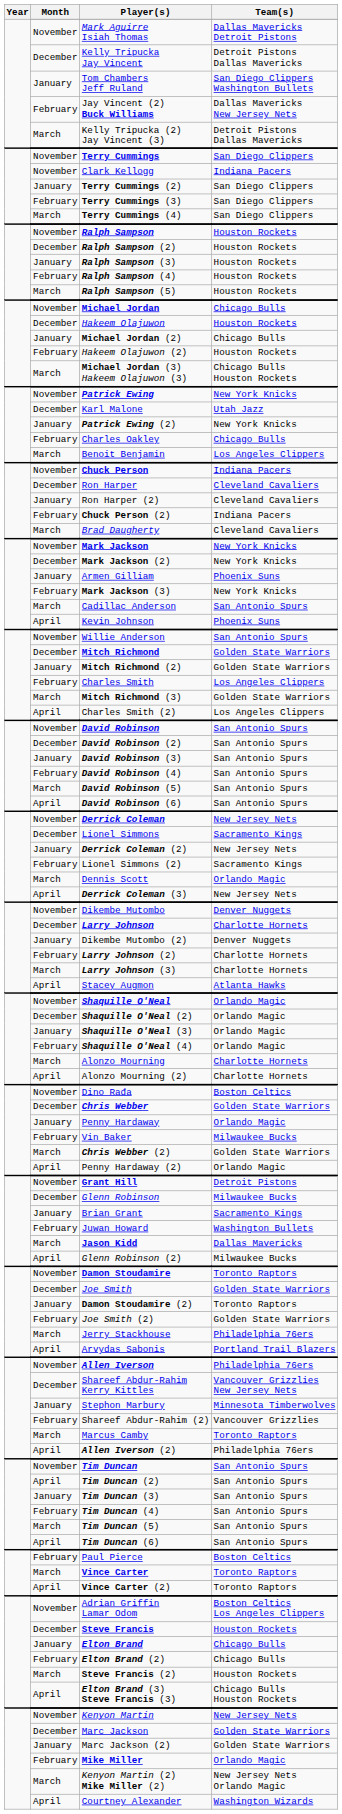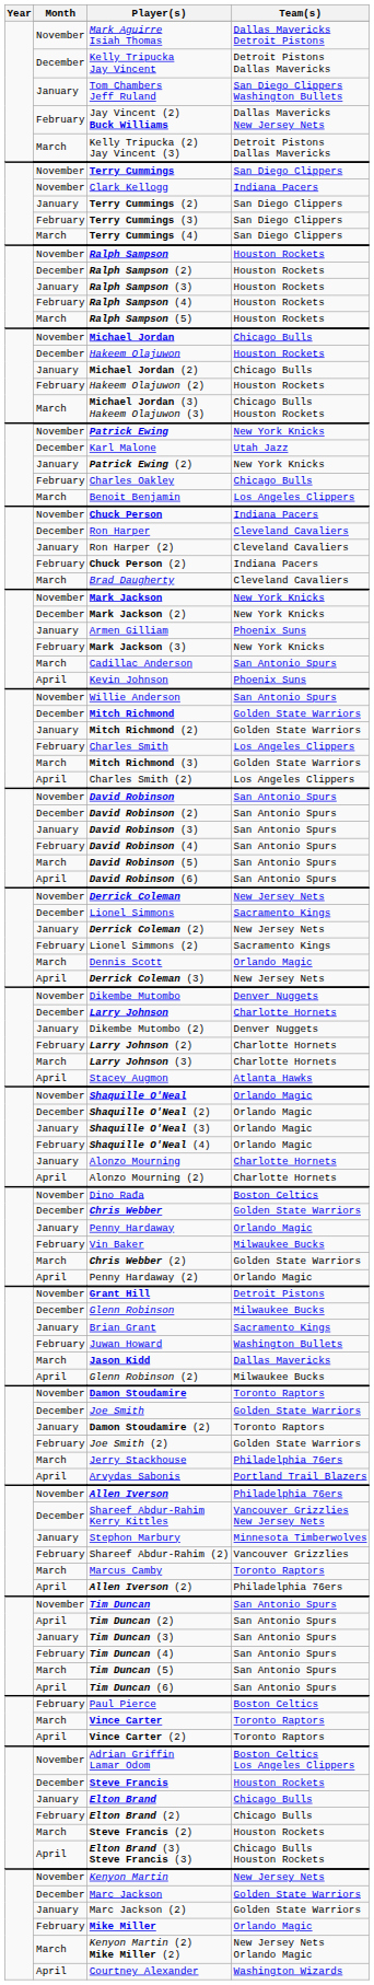 <table class="wikitable">
 <tr>
 <th>Year</th>
 <th>Month</th>
 <th>Player(s)</th>
 <th>Team(s)</th>
 </tr>
 <tr>
 <td rowspan=6></td>
 </tr>
 <tr>
 <td>November</td>
 <td><em><a href='#'>Mark Aguirre</a></em><br><a href='#'>Isiah Thomas</a></td>
 <td><a href='#'>Dallas Mavericks</a><br><a href='#'>Detroit Pistons</a></td>
 </tr>
 <tr>
 <td>December</td>
 <td><a href='#'>Kelly Tripucka</a><br><a href='#'>Jay Vincent</a></td>
 <td>Detroit Pistons<br>Dallas Mavericks</td>
 </tr>
 <tr>
 <td>January</td>
 <td><a href='#'>Tom Chambers</a><br><a href='#'>Jeff Ruland</a></td>
 <td><a href='#'>San Diego Clippers</a><br><a href='#'>Washington Bullets</a></td>
 </tr>
 <tr>
 <td>February</td>
 <td>Jay Vincent (2)<br><strong><a href='#'>Buck Williams</a></strong></td>
 <td>Dallas Mavericks<br><a href='#'>New Jersey Nets</a></td>
 </tr>
 <tr>
 <td>March</td>
 <td>Kelly Tripucka (2)<br>Jay Vincent (3)</td>
 <td>Detroit Pistons<br>Dallas Mavericks</td>
 </tr>
 <tr style="border-top:2px solid black">
 <td rowspan=6></td>
 </tr>
 <tr style="border-top:2px solid black">
 <td>November</td>
 <td><strong><a href='#'>Terry Cummings</a></strong></td>
 <td><a href='#'>San Diego Clippers</a></td>
 </tr>
 <tr>
 <td>November</td>
 <td><a href='#'>Clark Kellogg</a></td>
 <td><a href='#'>Indiana Pacers</a></td>
 </tr>
 <tr>
 <td>January</td>
 <td><strong>Terry Cummings</strong> (2)</td>
 <td>San Diego Clippers</td>
 </tr>
 <tr>
 <td>February</td>
 <td><strong>Terry Cummings</strong> (3)</td>
 <td>San Diego Clippers</td>
 </tr>
 <tr>
 <td>March</td>
 <td><strong>Terry Cummings</strong> (4)</td>
 <td>San Diego Clippers</td>
 </tr>
 <tr style="border-top:2px solid black">
 <td rowspan=6></td>
 </tr>
 <tr style="border-top:2px solid black">
 <td>November</td>
 <td><strong><em><a href='#'>Ralph Sampson</a></em></strong></td>
 <td><a href='#'>Houston Rockets</a></td>
 </tr>
 <tr>
 <td>December</td>
 <td><strong><em>Ralph Sampson</em></strong> (2)</td>
 <td>Houston Rockets</td>
 </tr>
 <tr>
 <td>January</td>
 <td><strong><em>Ralph Sampson</em></strong> (3)</td>
 <td>Houston Rockets</td>
 </tr>
 <tr>
 <td>February</td>
 <td><strong><em>Ralph Sampson</em></strong> (4)</td>
 <td>Houston Rockets</td>
 </tr>
 <tr>
 <td>March</td>
 <td><strong><em>Ralph Sampson</em></strong> (5)</td>
 <td>Houston Rockets</td>
 </tr>
 <tr style="border-top:2px solid black">
 <td rowspan=6></td>
 </tr>
 <tr style="border-top:2px solid black">
 <td>November</td>
 <td><strong><a href='#'>Michael Jordan</a></strong></td>
 <td><a href='#'>Chicago Bulls</a></td>
 </tr>
 <tr>
 <td>December</td>
 <td><em><a href='#'>Hakeem Olajuwon</a></em></td>
 <td><a href='#'>Houston Rockets</a></td>
 </tr>
 <tr>
 <td>January</td>
 <td><strong>Michael Jordan</strong> (2)</td>
 <td>Chicago Bulls</td>
 </tr>
 <tr>
 <td>February</td>
 <td><em>Hakeem Olajuwon</em> (2)</td>
 <td>Houston Rockets</td>
 </tr>
 <tr>
 <td>March</td>
 <td><strong>Michael Jordan</strong> (3)<br><em>Hakeem Olajuwon</em> (3)</td>
 <td>Chicago Bulls<br>Houston Rockets</td>
 </tr>
 <tr style="border-top:2px solid black">
 <td rowspan=6></td>
 </tr>
 <tr style="border-top:2px solid black">
 <td>November</td>
 <td><strong><em><a href='#'>Patrick Ewing</a></em></strong></td>
 <td><a href='#'>New York Knicks</a></td>
 </tr>
 <tr>
 <td>December</td>
 <td><a href='#'>Karl Malone</a></td>
 <td><a href='#'>Utah Jazz</a></td>
 </tr>
 <tr>
 <td>January</td>
 <td><strong><em>Patrick Ewing</em></strong> (2)</td>
 <td>New York Knicks</td>
 </tr>
 <tr>
 <td>February</td>
 <td><a href='#'>Charles Oakley</a></td>
 <td><a href='#'>Chicago Bulls</a></td>
 </tr>
 <tr>
 <td>March</td>
 <td><a href='#'>Benoit Benjamin</a></td>
 <td><a href='#'>Los Angeles Clippers</a></td>
 </tr>
 <tr style="border-top:2px solid black">
 <td rowspan=6></td>
 </tr>
 <tr style="border-top:2px solid black">
 <td>November</td>
 <td><strong><a href='#'>Chuck Person</a></strong></td>
 <td><a href='#'>Indiana Pacers</a></td>
 </tr>
 <tr>
 <td>December</td>
 <td><a href='#'>Ron Harper</a></td>
 <td><a href='#'>Cleveland Cavaliers</a></td>
 </tr>
 <tr>
 <td>January</td>
 <td>Ron Harper (2)</td>
 <td>Cleveland Cavaliers</td>
 </tr>
 <tr>
 <td>February</td>
 <td><strong>Chuck Person</strong> (2)</td>
 <td>Indiana Pacers</td>
 </tr>
 <tr>
 <td>March</td>
 <td><em><a href='#'>Brad Daugherty</a></em></td>
 <td>Cleveland Cavaliers</td>
 </tr>
 <tr style="border-top:2px solid black">
 <td rowspan=7></td>
 </tr>
 <tr style="border-top:2px solid black">
 <td>November</td>
 <td><strong><a href='#'>Mark Jackson</a></strong></td>
 <td><a href='#'>New York Knicks</a></td>
 </tr>
 <tr>
 <td>December</td>
 <td><strong>Mark Jackson</strong> (2)</td>
 <td>New York Knicks</td>
 </tr>
 <tr>
 <td>January</td>
 <td><a href='#'>Armen Gilliam</a></td>
 <td><a href='#'>Phoenix Suns</a></td>
 </tr>
 <tr>
 <td>February</td>
 <td><strong>Mark Jackson</strong> (3)</td>
 <td>New York Knicks</td>
 </tr>
 <tr>
 <td>March</td>
 <td><a href='#'>Cadillac Anderson</a></td>
 <td><a href='#'>San Antonio Spurs</a></td>
 </tr>
 <tr>
 <td>April</td>
 <td><a href='#'>Kevin Johnson</a></td>
 <td><a href='#'>Phoenix Suns</a></td>
 </tr>
 <tr style="border-top:2px solid black">
 <td rowspan=7></td>
 </tr>
 <tr style="border-top:2px solid black">
 <td>November</td>
 <td><a href='#'>Willie Anderson</a></td>
 <td><a href='#'>San Antonio Spurs</a></td>
 </tr>
 <tr>
 <td>December</td>
 <td><strong><a href='#'>Mitch Richmond</a></strong></td>
 <td><a href='#'>Golden State Warriors</a></td>
 </tr>
 <tr>
 <td>January</td>
 <td><strong>Mitch Richmond</strong> (2)</td>
 <td>Golden State Warriors</td>
 </tr>
 <tr>
 <td>February</td>
 <td><a href='#'>Charles Smith</a></td>
 <td><a href='#'>Los Angeles Clippers</a></td>
 </tr>
 <tr>
 <td>March</td>
 <td><strong>Mitch Richmond</strong> (3)</td>
 <td>Golden State Warriors</td>
 </tr>
 <tr>
 <td>April</td>
 <td>Charles Smith (2)</td>
 <td>Los Angeles Clippers</td>
 </tr>
 <tr style="border-top:2px solid black">
 <td rowspan=7></td>
 </tr>
 <tr style="border-top:2px solid black">
 <td>November</td>
 <td><strong><em><a href='#'>David Robinson</a></em></strong></td>
 <td><a href='#'>San Antonio Spurs</a></td>
 </tr>
 <tr>
 <td>December</td>
 <td><strong><em>David Robinson</em></strong> (2)</td>
 <td>San Antonio Spurs</td>
 </tr>
 <tr>
 <td>January</td>
 <td><strong><em>David Robinson</em></strong> (3)</td>
 <td>San Antonio Spurs</td>
 </tr>
 <tr>
 <td>February</td>
 <td><strong><em>David Robinson</em></strong> (4)</td>
 <td>San Antonio Spurs</td>
 </tr>
 <tr>
 <td>March</td>
 <td><strong><em>David Robinson</em></strong> (5)</td>
 <td>San Antonio Spurs</td>
 </tr>
 <tr>
 <td>April</td>
 <td><strong><em>David Robinson</em></strong> (6)</td>
 <td>San Antonio Spurs</td>
 </tr>
 <tr style="border-top:2px solid black">
 <td rowspan=7></td>
 </tr>
 <tr style="border-top:2px solid black">
 <td>November</td>
 <td><strong><em><a href='#'>Derrick Coleman</a></em></strong></td>
 <td><a href='#'>New Jersey Nets</a></td>
 </tr>
 <tr>
 <td>December</td>
 <td><a href='#'>Lionel Simmons</a></td>
 <td><a href='#'>Sacramento Kings</a></td>
 </tr>
 <tr>
 <td>January</td>
 <td><strong><em>Derrick Coleman</em></strong> (2)</td>
 <td>New Jersey Nets</td>
 </tr>
 <tr>
 <td>February</td>
 <td>Lionel Simmons (2)</td>
 <td>Sacramento Kings</td>
 </tr>
 <tr>
 <td>March</td>
 <td><a href='#'>Dennis Scott</a></td>
 <td><a href='#'>Orlando Magic</a></td>
 </tr>
 <tr>
 <td>April</td>
 <td><strong><em>Derrick Coleman</em></strong> (3)</td>
 <td>New Jersey Nets</td>
 </tr>
 <tr style="border-top:2px solid black">
 <td rowspan=7></td>
 </tr>
 <tr style="border-top:2px solid black">
 <td>November</td>
 <td><a href='#'>Dikembe Mutombo</a></td>
 <td><a href='#'>Denver Nuggets</a></td>
 </tr>
 <tr>
 <td>December</td>
 <td><strong><em><a href='#'>Larry Johnson</a></em></strong></td>
 <td><a href='#'>Charlotte Hornets</a></td>
 </tr>
 <tr>
 <td>January</td>
 <td>Dikembe Mutombo (2)</td>
 <td>Denver Nuggets</td>
 </tr>
 <tr>
 <td>February</td>
 <td><strong><em>Larry Johnson</em></strong> (2)</td>
 <td>Charlotte Hornets</td>
 </tr>
 <tr>
 <td>March</td>
 <td><strong><em>Larry Johnson</em></strong> (3)</td>
 <td>Charlotte Hornets</td>
 </tr>
 <tr>
 <td>April</td>
 <td><a href='#'>Stacey Augmon</a></td>
 <td><a href='#'>Atlanta Hawks</a></td>
 </tr>
 <tr style="border-top:2px solid black">
 <td rowspan=7></td>
 </tr>
 <tr style="border-top:2px solid black">
 <td>November</td>
 <td><strong><em><a href='#'>Shaquille O'Neal</a></em></strong></td>
 <td><a href='#'>Orlando Magic</a></td>
 </tr>
 <tr>
 <td>December</td>
 <td><strong><em>Shaquille O'Neal</em></strong> (2)</td>
 <td>Orlando Magic</td>
 </tr>
 <tr>
 <td>January</td>
 <td><strong><em>Shaquille O'Neal</em></strong> (3)</td>
 <td>Orlando Magic</td>
 </tr>
 <tr>
 <td>February</td>
 <td><strong><em>Shaquille O'Neal</em></strong> (4)</td>
 <td>Orlando Magic</td>
 </tr>
 <tr>
-<td>March</td>
+<td>January</td>
 <td><a href='#'>Alonzo Mourning</a></td>
 <td><a href='#'>Charlotte Hornets</a></td>
 </tr>
 <tr>
 <td>April</td>
 <td>Alonzo Mourning (2)</td>
 <td>Charlotte Hornets</td>
 </tr>
 <tr style="border-top:2px solid black">
 <td rowspan=7></td>
 </tr>
 <tr style="border-top:2px solid black">
 <td>November</td>
 <td><a href='#'>Dino Rađa</a></td>
 <td><a href='#'>Boston Celtics</a></td>
 </tr>
 <tr>
 <td>December</td>
 <td><strong><em><a href='#'>Chris Webber</a></em></strong></td>
 <td><a href='#'>Golden State Warriors</a></td>
 </tr>
 <tr>
 <td>January</td>
 <td><a href='#'>Penny Hardaway</a></td>
 <td><a href='#'>Orlando Magic</a></td>
 </tr>
 <tr>
 <td>February</td>
 <td><a href='#'>Vin Baker</a></td>
 <td><a href='#'>Milwaukee Bucks</a></td>
 </tr>
 <tr>
 <td>March</td>
 <td><strong><em>Chris Webber</em></strong> (2)</td>
 <td>Golden State Warriors</td>
 </tr>
 <tr>
 <td>April</td>
 <td>Penny Hardaway (2)</td>
 <td>Orlando Magic</td>
 </tr>
 <tr style="border-top:2px solid black">
 <td rowspan=7></td>
 </tr>
 <tr style="border-top:2px solid black">
 <td>November</td>
 <td><strong><a href='#'>Grant Hill</a></strong></td>
 <td><a href='#'>Detroit Pistons</a></td>
 </tr>
 <tr>
 <td>December</td>
 <td><em><a href='#'>Glenn Robinson</a></em></td>
 <td><a href='#'>Milwaukee Bucks</a></td>
 </tr>
 <tr>
 <td>January</td>
 <td><a href='#'>Brian Grant</a></td>
 <td><a href='#'>Sacramento Kings</a></td>
 </tr>
 <tr>
 <td>February</td>
 <td><a href='#'>Juwan Howard</a></td>
 <td><a href='#'>Washington Bullets</a></td>
 </tr>
 <tr>
 <td>March</td>
 <td><strong><a href='#'>Jason Kidd</a></strong></td>
 <td><a href='#'>Dallas Mavericks</a></td>
 </tr>
 <tr>
 <td>April</td>
 <td><em>Glenn Robinson</em> (2)</td>
 <td>Milwaukee Bucks</td>
 </tr>
 <tr style="border-top:2px solid black">
 <td rowspan=7></td>
 </tr>
 <tr style="border-top:2px solid black">
 <td>November</td>
 <td><strong><a href='#'>Damon Stoudamire</a></strong></td>
 <td><a href='#'>Toronto Raptors</a></td>
 </tr>
 <tr>
 <td>December</td>
 <td><em><a href='#'>Joe Smith</a></em></td>
 <td><a href='#'>Golden State Warriors</a></td>
 </tr>
 <tr>
 <td>January</td>
 <td><strong>Damon Stoudamire</strong> (2)</td>
 <td>Toronto Raptors</td>
 </tr>
 <tr>
 <td>February</td>
 <td><em>Joe Smith</em> (2)</td>
 <td>Golden State Warriors</td>
 </tr>
 <tr>
 <td>March</td>
 <td><a href='#'>Jerry Stackhouse</a></td>
 <td><a href='#'>Philadelphia 76ers</a></td>
 </tr>
 <tr>
 <td>April</td>
 <td><a href='#'>Arvydas Sabonis</a></td>
 <td><a href='#'>Portland Trail Blazers</a></td>
 </tr>
 <tr style="border-top:2px solid black">
 <td rowspan=7></td>
 </tr>
 <tr style="border-top:2px solid black">
 <td>November</td>
 <td><strong><em><a href='#'>Allen Iverson</a></em></strong></td>
 <td><a href='#'>Philadelphia 76ers</a></td>
 </tr>
 <tr>
 <td>December</td>
 <td><a href='#'>Shareef Abdur-Rahim</a><br><a href='#'>Kerry Kittles</a></td>
 <td><a href='#'>Vancouver Grizzlies</a><br><a href='#'>New Jersey Nets</a></td>
 </tr>
 <tr>
 <td>January</td>
 <td><a href='#'>Stephon Marbury</a></td>
 <td><a href='#'>Minnesota Timberwolves</a></td>
 </tr>
 <tr>
 <td>February</td>
 <td>Shareef Abdur-Rahim (2)</td>
 <td>Vancouver Grizzlies</td>
 </tr>
 <tr>
 <td>March</td>
 <td><a href='#'>Marcus Camby</a></td>
 <td><a href='#'>Toronto Raptors</a></td>
 </tr>
 <tr>
 <td>April</td>
 <td><strong><em>Allen Iverson</em></strong> (2)</td>
 <td>Philadelphia 76ers</td>
 </tr>
 <tr style="border-top:2px solid black">
 <td rowspan=7></td>
 </tr>
 <tr style="border-top:2px solid black">
 <td>November</td>
 <td><strong><em><a href='#'>Tim Duncan</a></em></strong></td>
 <td><a href='#'>San Antonio Spurs</a></td>
 </tr>
 <tr>
 <td>April</td>
 <td><strong><em>Tim Duncan</em></strong> (2)</td>
 <td>San Antonio Spurs</td>
 </tr>
 <tr>
 <td>January</td>
 <td><strong><em>Tim Duncan</em></strong> (3)</td>
 <td>San Antonio Spurs</td>
 </tr>
 <tr>
 <td>February</td>
 <td><strong><em>Tim Duncan</em></strong> (4)</td>
 <td>San Antonio Spurs</td>
 </tr>
 <tr>
 <td>March</td>
 <td><strong><em>Tim Duncan</em></strong> (5)</td>
 <td>San Antonio Spurs</td>
 </tr>
 <tr>
 <td>April</td>
 <td><strong><em>Tim Duncan</em></strong> (6)</td>
 <td>San Antonio Spurs</td>
 </tr>
 <tr style="border-top:2px solid black">
 <td rowspan=4></td>
 </tr>
 <tr style="border-top:2px solid black">
 <td>February</td>
 <td><a href='#'>Paul Pierce</a></td>
 <td><a href='#'>Boston Celtics</a></td>
 </tr>
 <tr>
 <td>March</td>
 <td><strong><a href='#'>Vince Carter</a></strong></td>
 <td><a href='#'>Toronto Raptors</a></td>
 </tr>
 <tr>
 <td>April</td>
 <td><strong>Vince Carter</strong> (2)</td>
 <td>Toronto Raptors</td>
 </tr>
 <tr style="border-top:2px solid black">
 <td rowspan=7></td>
 </tr>
 <tr style="border-top:2px solid black">
 <td>November</td>
 <td><a href='#'>Adrian Griffin</a><br><a href='#'>Lamar Odom</a></td>
 <td><a href='#'>Boston Celtics</a><br><a href='#'>Los Angeles Clippers</a></td>
 </tr>
 <tr>
 <td>December</td>
 <td><strong><a href='#'>Steve Francis</a></strong></td>
 <td><a href='#'>Houston Rockets</a></td>
 </tr>
 <tr>
 <td>January</td>
 <td><strong><em><a href='#'>Elton Brand</a></em></strong></td>
 <td><a href='#'>Chicago Bulls</a></td>
 </tr>
 <tr>
 <td>February</td>
 <td><strong><em>Elton Brand</em></strong> (2)</td>
 <td>Chicago Bulls</td>
 </tr>
 <tr>
 <td>March</td>
 <td><strong>Steve Francis</strong> (2)</td>
 <td>Houston Rockets</td>
 </tr>
 <tr>
 <td>April</td>
 <td><strong><em>Elton Brand</em></strong> (3)<br><strong>Steve Francis</strong> (3)</td>
 <td>Chicago Bulls<br>Houston Rockets</td>
 </tr>
 <tr style="border-top:2px solid black">
 <td rowspan=7></td>
 </tr>
 <tr style="border-top:2px solid black">
 <td>November</td>
 <td><em><a href='#'>Kenyon Martin</a></em></td>
 <td><a href='#'>New Jersey Nets</a></td>
 </tr>
 <tr>
 <td>December</td>
 <td><a href='#'>Marc Jackson</a></td>
 <td><a href='#'>Golden State Warriors</a></td>
 </tr>
 <tr>
 <td>January</td>
 <td>Marc Jackson (2)</td>
 <td>Golden State Warriors</td>
 </tr>
 <tr>
 <td>February</td>
 <td><strong><a href='#'>Mike Miller</a></strong></td>
 <td><a href='#'>Orlando Magic</a></td>
 </tr>
 <tr>
 <td>March</td>
 <td><em>Kenyon Martin</em> (2)<br><strong>Mike Miller</strong> (2)</td>
 <td>New Jersey Nets<br>Orlando Magic</td>
 </tr>
 <tr>
 <td>April</td>
 <td><a href='#'>Courtney Alexander</a></td>
 <td><a href='#'>Washington Wizards</a></td>
 </tr>
 </table>
